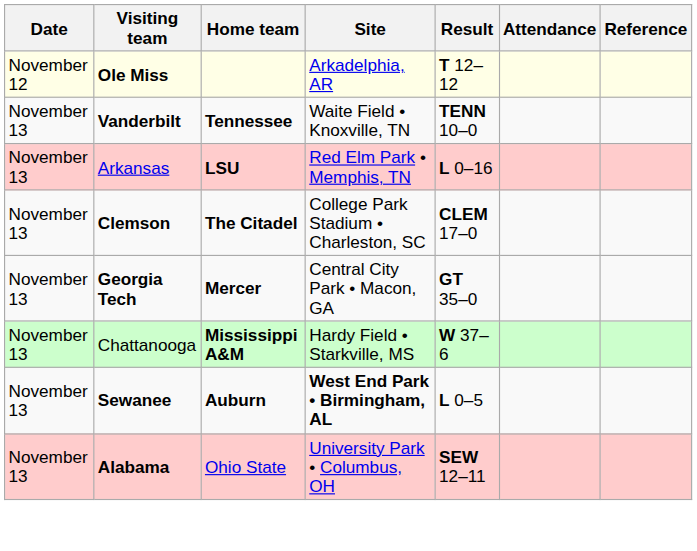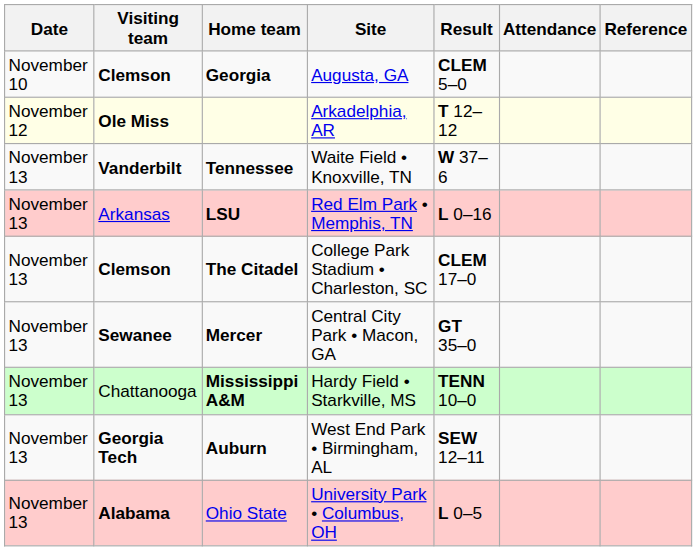 <table class="wikitable" style="font-size:95%;">
 <tr>
 <th>Date</th>
 <th>Visiting team</th>
 <th>Home team</th>
 <th>Site</th>
 <th>Result</th>
 <th>Attendance</th>
 <th class="unsortable">Reference</th>
+</tr>
+<tr bgcolor=>
+<td>November 10</td>
+<td><strong>Clemson</strong></td>
+<td><strong>Georgia</strong></td>
+<td><a href='#'>Augusta, GA</a></td>
+<td><strong>CLEM</strong> 5–0</td>
+<td></td>
+<td></td>
 </tr>
 <tr bgcolor=ffffe6>
 <td>November 12</td>
 <td><strong>Ole Miss</strong></td>
 <td></td>
 <td><a href='#'>Arkadelphia, AR</a></td>
 <td><strong>T</strong> 12–12</td>
 <td></td>
 <td></td>
 </tr>
 <tr bgcolor=>
 <td>November 13</td>
 <td><strong>Vanderbilt</strong></td>
 <td><strong>Tennessee</strong></td>
 <td>Waite Field • Knoxville, TN</td>
-<td><strong>TENN</strong> 10–0</td>
+<td><strong>W</strong> 37–6</td>
 <td></td>
 <td></td>
 </tr>
 <tr bgcolor=ffcccc>
 <td>November 13</td>
 <td><a href='#'>Arkansas</a></td>
 <td><strong>LSU</strong></td>
 <td><a href='#'>Red Elm Park</a> • <a href='#'>Memphis, TN</a></td>
 <td><strong>L</strong> 0–16</td>
 <td></td>
 <td></td>
 </tr>
 <tr bgcolor=>
 <td>November 13</td>
 <td><strong>Clemson</strong></td>
 <td><strong>The Citadel</strong></td>
 <td>College Park Stadium • Charleston, SC</td>
 <td><strong>CLEM</strong> 17–0</td>
 <td></td>
 <td></td>
 </tr>
 <tr bgcolor=>
 <td>November 13</td>
-<td><strong>Georgia Tech</strong></td>
+<td><strong>Sewanee</strong></td>
 <td><strong>Mercer</strong></td>
 <td>Central City Park • Macon, GA</td>
 <td><strong>GT</strong> 35–0</td>
 <td></td>
 <td></td>
 </tr>
 <tr bgcolor=ccffcc>
 <td>November 13</td>
 <td>Chattanooga</td>
 <td><strong>Mississippi A&M</strong></td>
 <td>Hardy Field • Starkville, MS</td>
-<td><strong>W</strong> 37–6</td>
+<td><strong>TENN</strong> 10–0</td>
 <td></td>
 <td></td>
 </tr>
 <tr bgcolor=>
 <td>November 13</td>
-<td><strong>Sewanee</strong></td>
+<td><strong>Georgia Tech</strong></td>
 <td><strong>Auburn</strong></td>
-<td><strong>West End Park • Birmingham, AL</strong></td>
-<td><strong>L</strong> 0–5</td>
+<td>West End Park • Birmingham, AL</td>
+<td><strong>SEW</strong> 12–11</td>
 <td></td>
 <td></td>
 </tr>
 <tr bgcolor=ffcccc>
 <td>November 13</td>
 <td><strong>Alabama</strong></td>
 <td><a href='#'>Ohio State</a></td>
 <td><a href='#'>University Park</a> • <a href='#'>Columbus, OH</a></td>
-<td><strong>SEW</strong> 12–11</td>
+<td><strong>L</strong> 0–5</td>
 <td></td>
 <td></td>
 </tr>
 </table>
